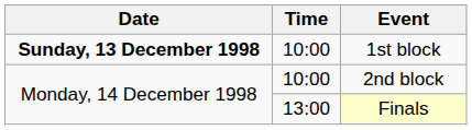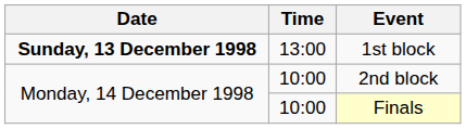 <table class = "wikitable" style="text-align:center;">
 <tr>
 <th width=220>Date</th>
 <th width=50>Time</th>
 <th width=100>Event</th>
 </tr>
 <tr>
 <td><strong>Sunday, 13 December 1998</strong></td>
-<td>10:00</td>
+<td>13:00</td>
 <td>1st block</td>
 </tr>
 <tr>
 <td rowspan=2>Monday, 14 December 1998</td>
 <td>10:00</td>
 <td>2nd block</td>
 </tr>
 <tr>
-<td>13:00</td>
+<td>10:00</td>
 <td bgcolor=ffffcc>Finals</td>
 </tr>
 </table>
